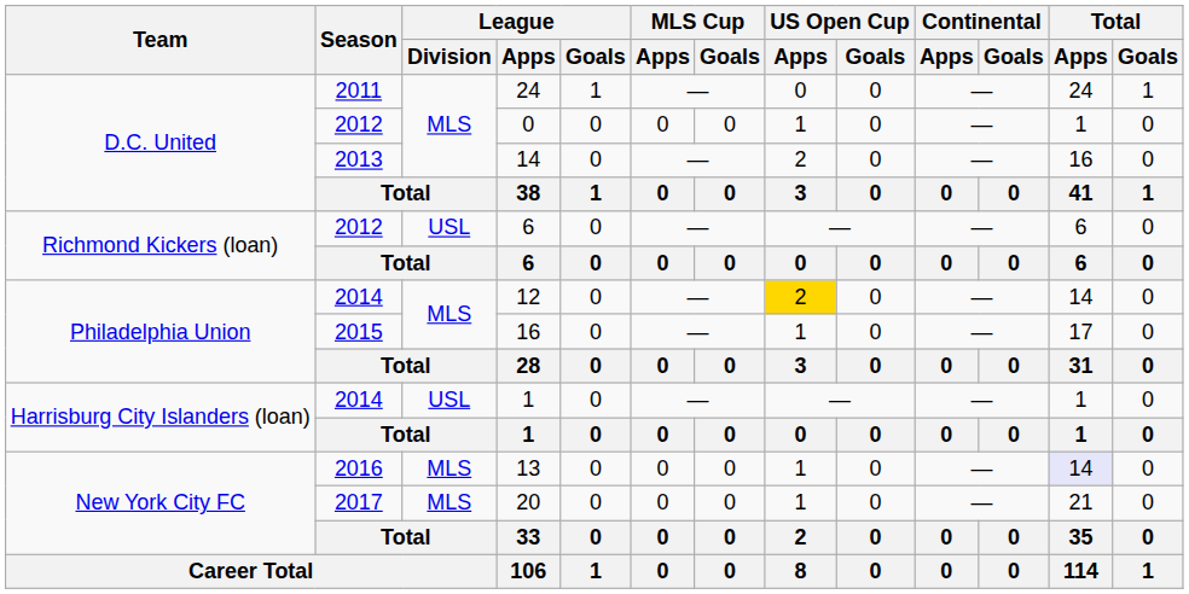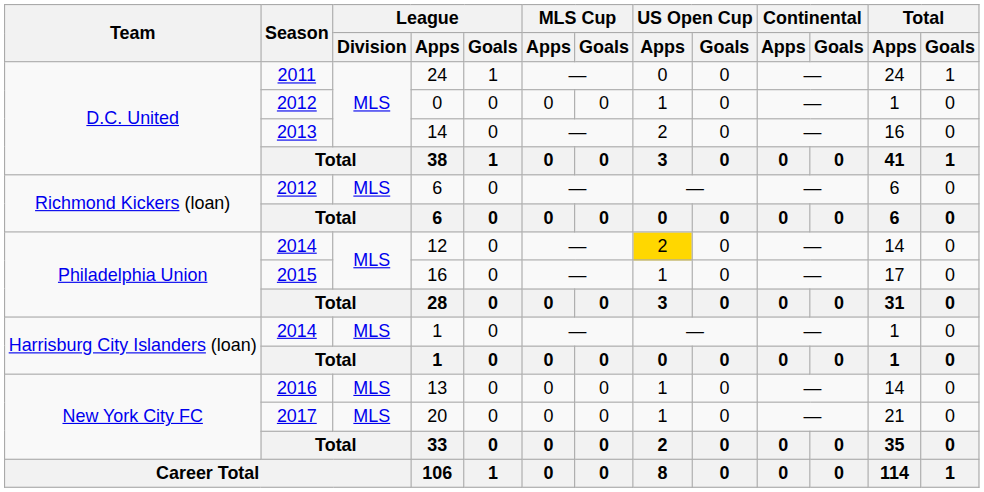 <table class="wikitable" style="text-align: center;">
 <tr>
 <th rowspan="2">Team</th>
 <th rowspan="2">Season</th>
 <th colspan="3">League</th>
 <th colspan="2">MLS Cup</th>
 <th colspan="2">US Open Cup</th>
 <th colspan="2">Continental</th>
 <th colspan="2">Total</th>
 </tr>
 <tr>
 <th>Division</th>
 <th>Apps</th>
 <th>Goals</th>
 <th>Apps</th>
 <th>Goals</th>
 <th>Apps</th>
 <th>Goals</th>
 <th>Apps</th>
 <th>Goals</th>
 <th>Apps</th>
 <th>Goals</th>
 </tr>
 <tr>
 <td rowspan="4"><a href='#'>D.C. United</a></td>
 <td><a href='#'>2011</a></td>
 <td rowspan="3"><a href='#'>MLS</a></td>
 <td>24</td>
 <td>1</td>
 <td colspan="2">—</td>
 <td>0</td>
 <td>0</td>
 <td colspan="2">—</td>
 <td>24</td>
 <td>1</td>
 </tr>
 <tr>
 <td><a href='#'>2012</a></td>
 <td>0</td>
 <td>0</td>
 <td>0</td>
 <td>0</td>
 <td>1</td>
 <td>0</td>
 <td colspan="2">—</td>
 <td>1</td>
 <td>0</td>
 </tr>
 <tr>
 <td><a href='#'>2013</a></td>
 <td>14</td>
 <td>0</td>
 <td colspan="2">—</td>
 <td>2</td>
 <td>0</td>
 <td colspan="2">—</td>
 <td>16</td>
 <td>0</td>
 </tr>
 <tr>
 <th colspan="2">Total</th>
 <th>38</th>
 <th>1</th>
 <th>0</th>
 <th>0</th>
 <th>3</th>
 <th>0</th>
 <th>0</th>
 <th>0</th>
 <th>41</th>
 <th>1</th>
 </tr>
 <tr>
 <td rowspan="2"><a href='#'>Richmond Kickers</a> (loan)</td>
 <td><a href='#'>2012</a></td>
-<td><a href='#'>USL</a></td>
+<td><a href='#'>MLS</a></td>
 <td>6</td>
 <td>0</td>
 <td colspan="2">—</td>
 <td colspan="2">—</td>
 <td colspan="2">—</td>
 <td>6</td>
 <td>0</td>
 </tr>
 <tr>
 <th colspan="2">Total</th>
 <th>6</th>
 <th>0</th>
 <th>0</th>
 <th>0</th>
 <th>0</th>
 <th>0</th>
 <th>0</th>
 <th>0</th>
 <th>6</th>
 <th>0</th>
 </tr>
 <tr>
 <td rowspan="3"><a href='#'>Philadelphia Union</a></td>
 <td><a href='#'>2014</a></td>
 <td rowspan="2"><a href='#'>MLS</a></td>
 <td>12</td>
 <td>0</td>
 <td colspan="2">—</td>
 <td style="background: gold;">2</td>
 <td>0</td>
 <td colspan="2">—</td>
 <td>14</td>
 <td>0</td>
 </tr>
 <tr>
 <td><a href='#'>2015</a></td>
 <td>16</td>
 <td>0</td>
 <td colspan="2">—</td>
 <td>1</td>
 <td>0</td>
 <td colspan="2">—</td>
 <td>17</td>
 <td>0</td>
 </tr>
 <tr>
 <th colspan="2">Total</th>
 <th>28</th>
 <th>0</th>
 <th>0</th>
 <th>0</th>
 <th>3</th>
 <th>0</th>
 <th>0</th>
 <th>0</th>
 <th>31</th>
 <th>0</th>
 </tr>
 <tr>
 <td rowspan="2"><a href='#'>Harrisburg City Islanders</a> (loan)</td>
 <td><a href='#'>2014</a></td>
-<td><a href='#'>USL</a></td>
+<td><a href='#'>MLS</a></td>
 <td>1</td>
 <td>0</td>
 <td colspan="2">—</td>
 <td colspan="2">—</td>
 <td colspan="2">—</td>
 <td>1</td>
 <td>0</td>
 </tr>
 <tr>
 <th colspan="2">Total</th>
 <th>1</th>
 <th>0</th>
 <th>0</th>
 <th>0</th>
 <th>0</th>
 <th>0</th>
 <th>0</th>
 <th>0</th>
 <th>1</th>
 <th>0</th>
 </tr>
 <tr>
 <td rowspan="3"><a href='#'>New York City FC</a></td>
 <td><a href='#'>2016</a></td>
 <td><a href='#'>MLS</a></td>
 <td>13</td>
 <td>0</td>
 <td>0</td>
 <td>0</td>
 <td>1</td>
 <td>0</td>
 <td colspan="2">—</td>
-<td style="background: lavender;">14</td>
+<td>14</td>
 <td>0</td>
 </tr>
 <tr>
 <td><a href='#'>2017</a></td>
 <td><a href='#'>MLS</a></td>
 <td>20</td>
 <td>0</td>
 <td>0</td>
 <td>0</td>
 <td>1</td>
 <td>0</td>
 <td colspan="2">—</td>
 <td>21</td>
 <td>0</td>
 </tr>
 <tr>
 <th colspan="2">Total</th>
 <th>33</th>
 <th>0</th>
 <th>0</th>
 <th>0</th>
 <th>2</th>
 <th>0</th>
 <th>0</th>
 <th>0</th>
 <th>35</th>
 <th>0</th>
 </tr>
 <tr>
 <th colspan="3">Career Total</th>
 <th>106</th>
 <th>1</th>
 <th>0</th>
 <th>0</th>
 <th>8</th>
 <th>0</th>
 <th>0</th>
 <th>0</th>
 <th>114</th>
 <th>1</th>
 </tr>
 </table>
